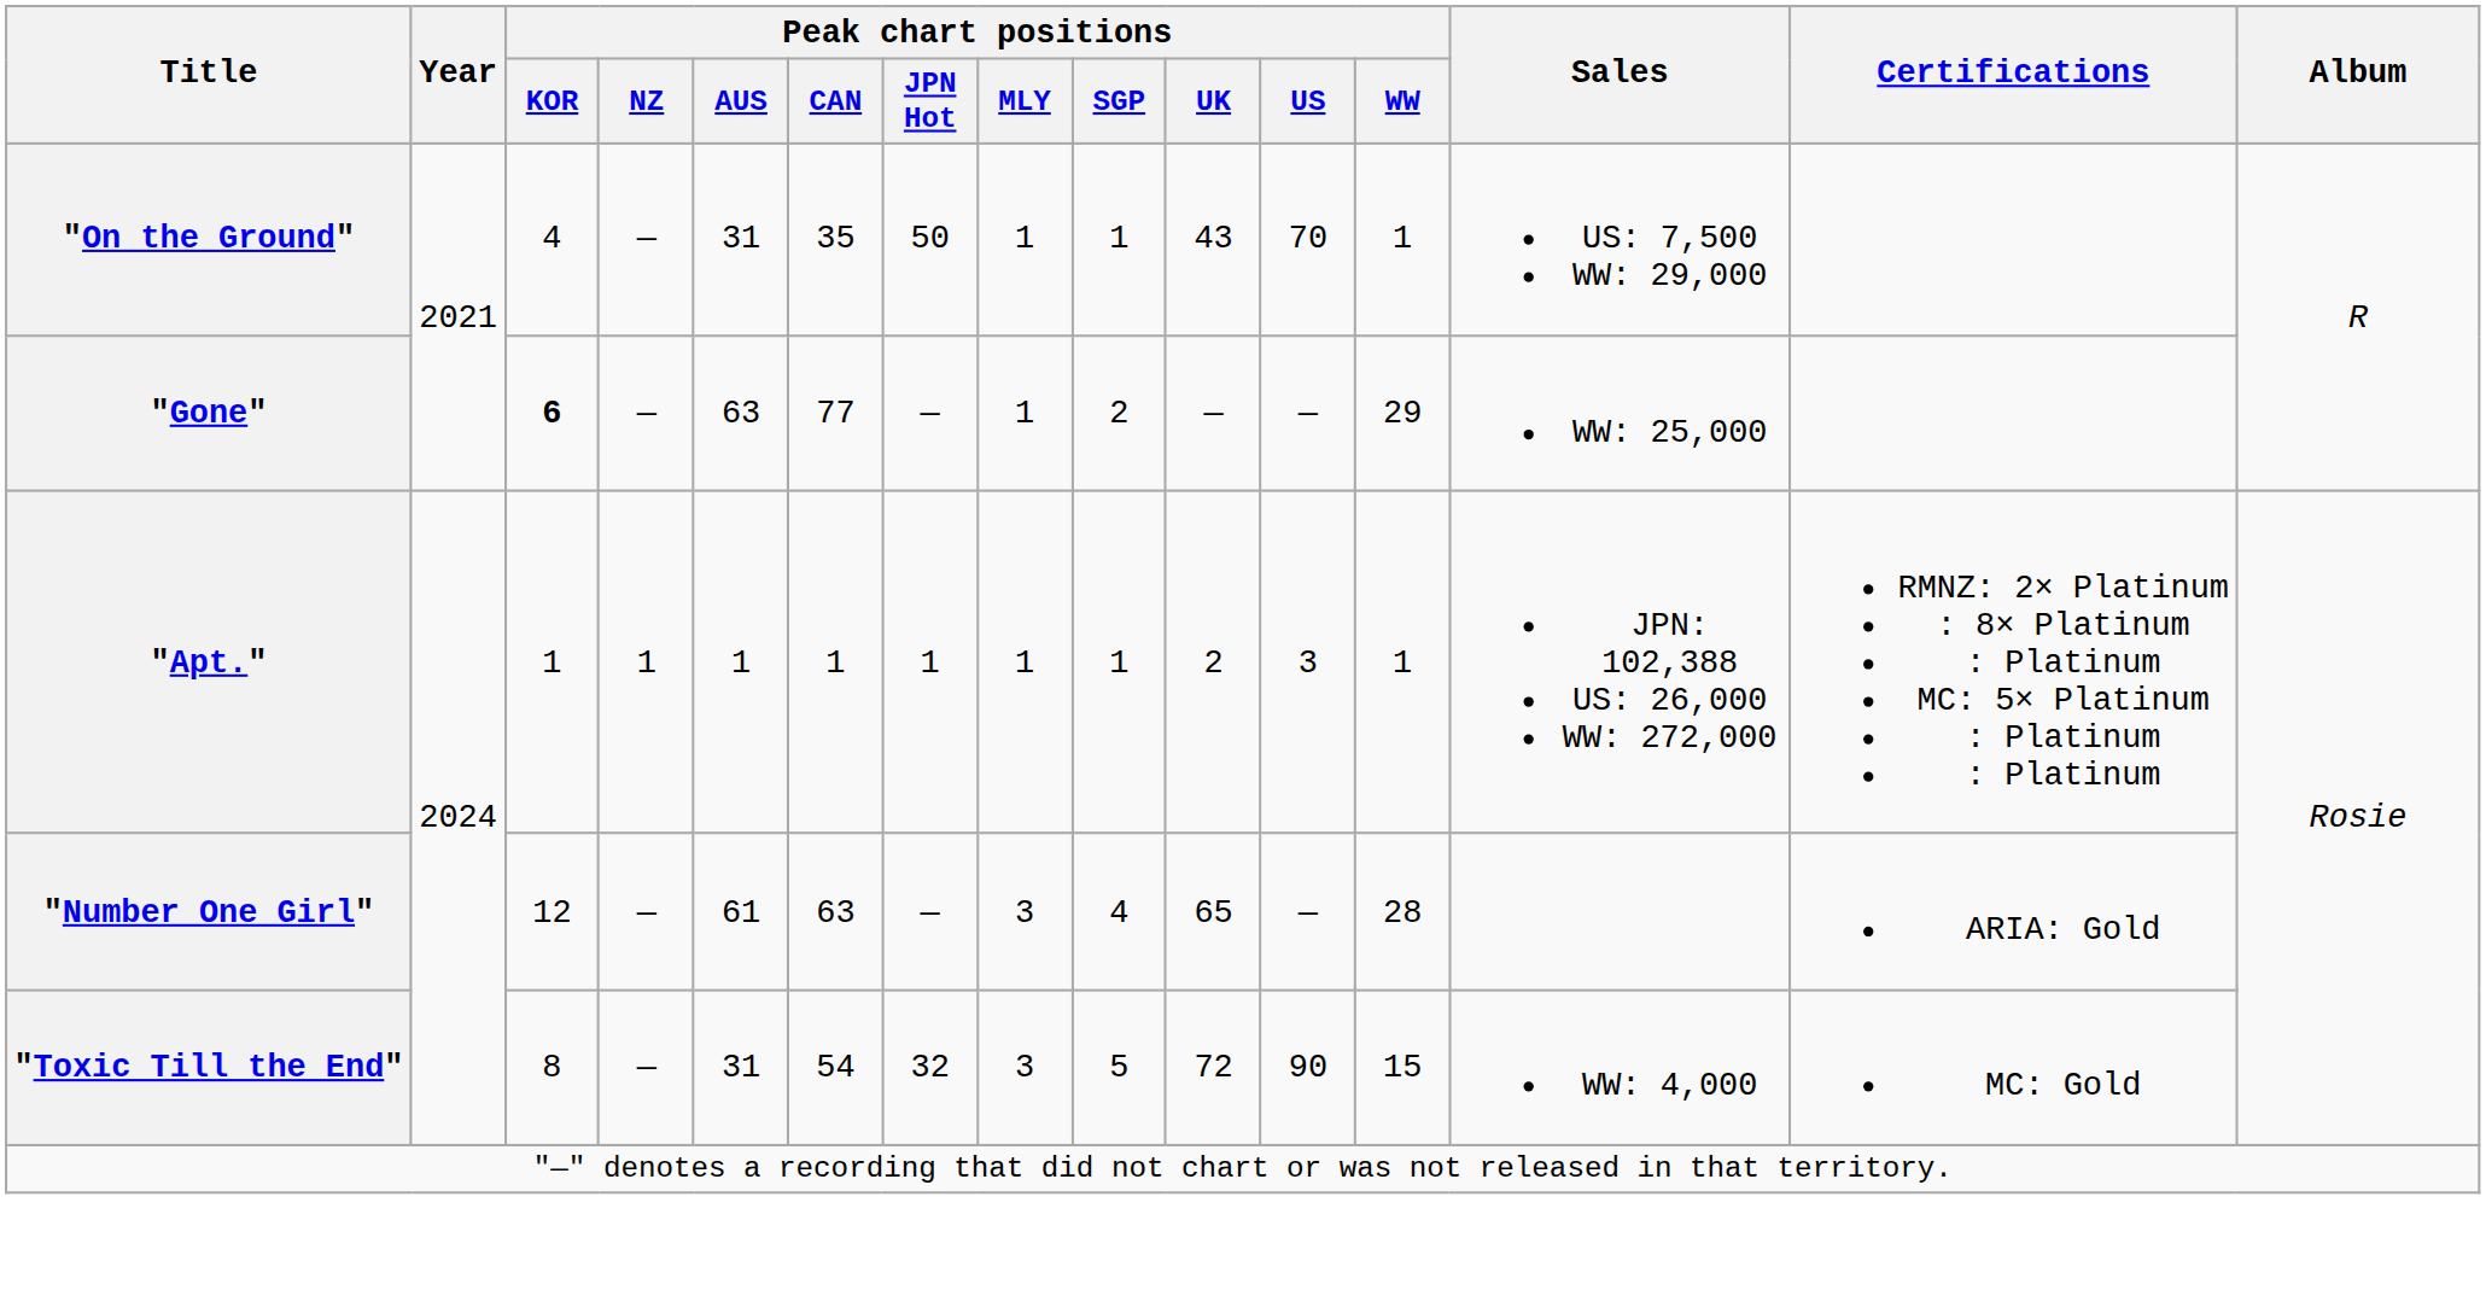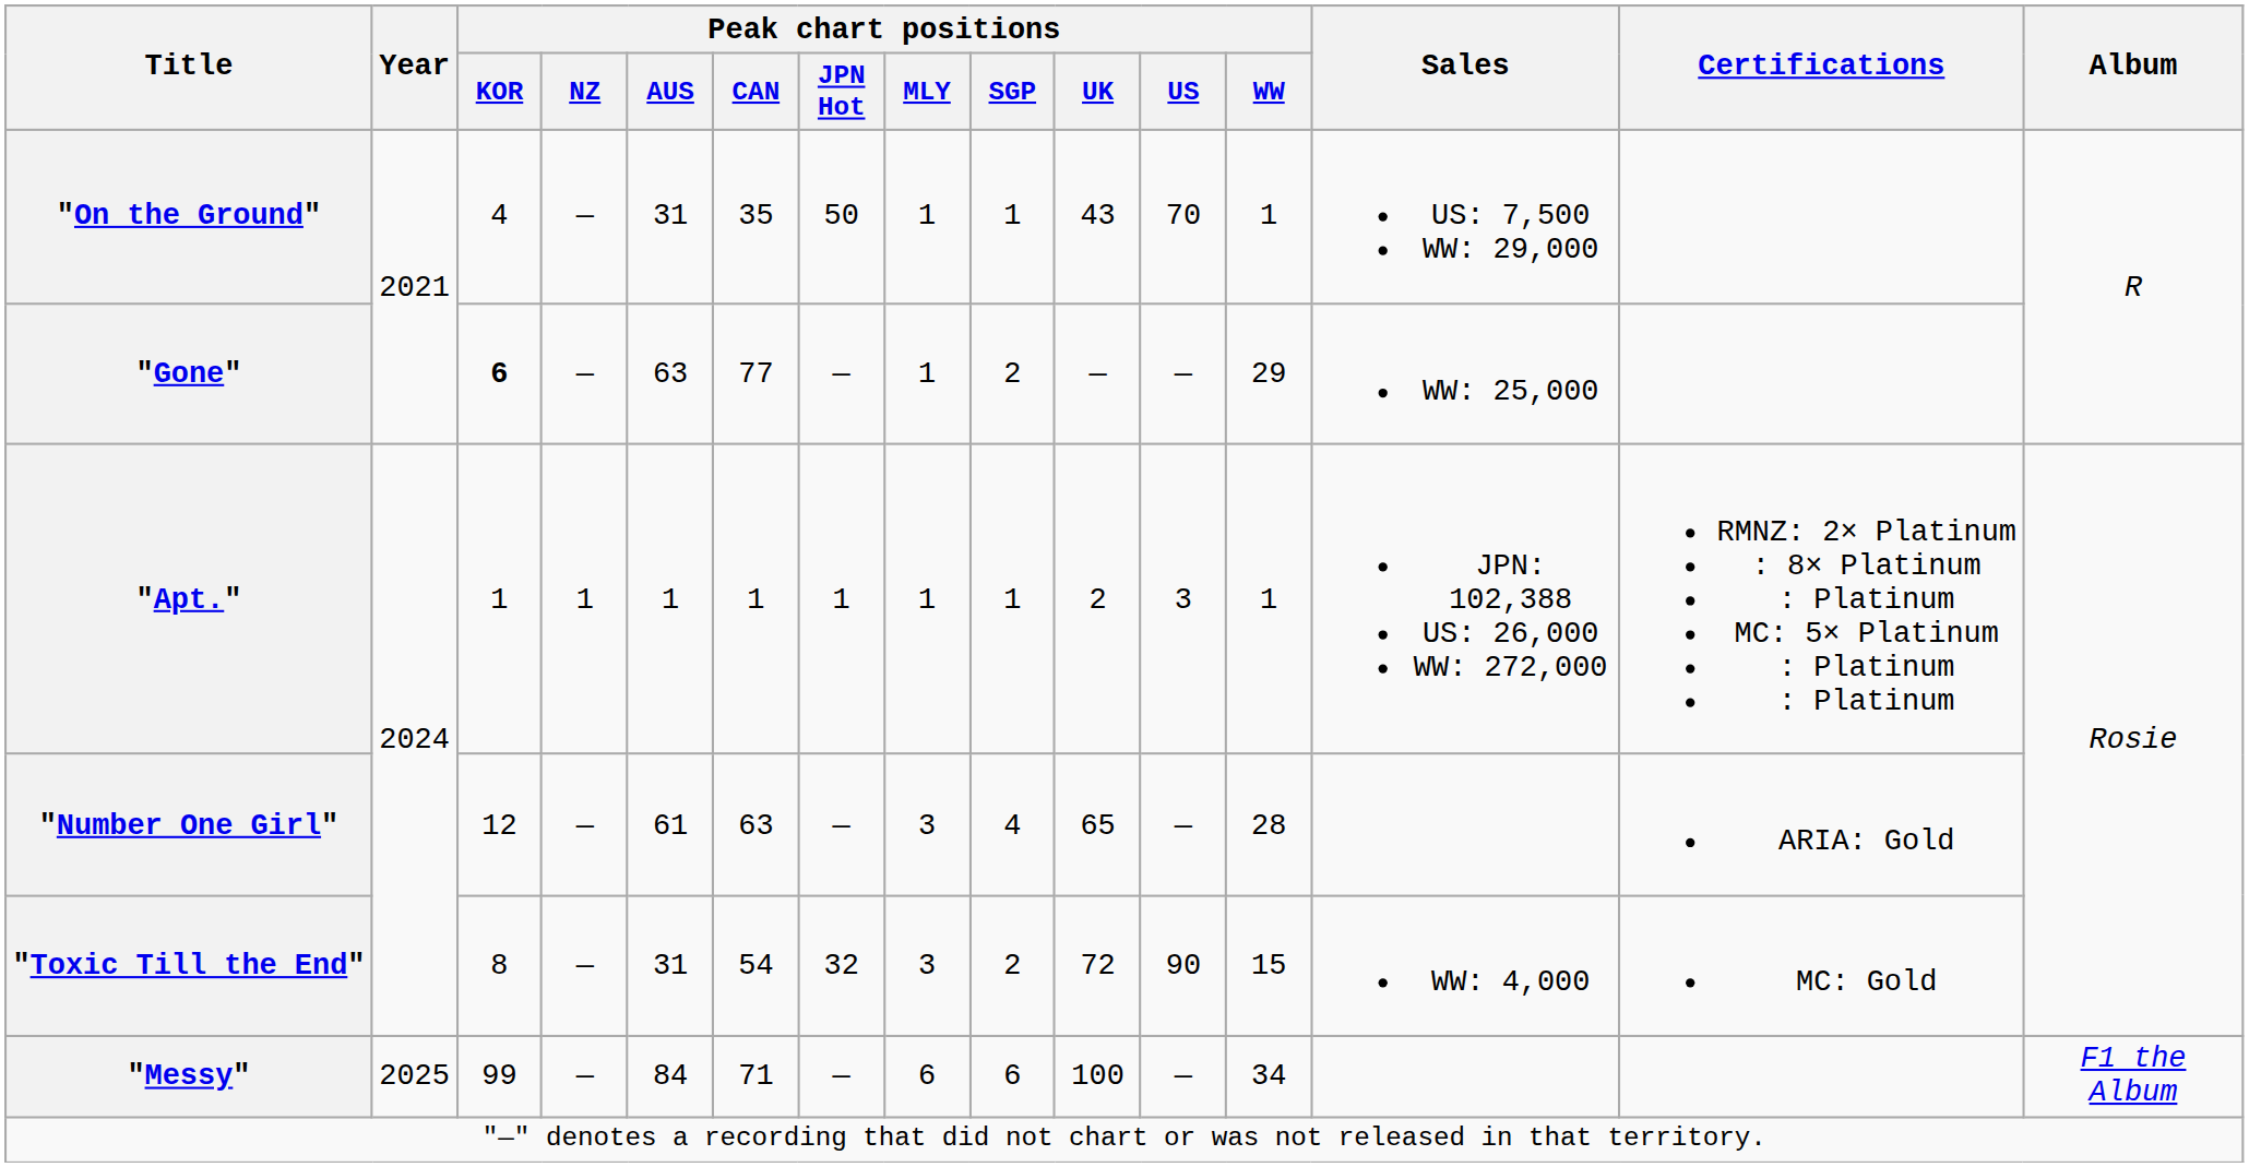 <table class="wikitable plainrowheaders" style="text-align:center">
 <tr>
 <th scope="col" rowspan="2">Title</th>
 <th scope="col" rowspan="2" style="width:2em">Year</th>
 <th scope="col" colspan="10">Peak chart positions</th>
 <th scope="col" rowspan="2" style="width:10em">Sales</th>
 <th scope="col" rowspan="2"><a href='#'>Certifications</a></th>
 <th scope="col" rowspan="2" style="width:7em">Album</th>
 </tr>
 <tr>
 <th scope="col" style="width:2.75em;font-size:90%"><a href='#'>KOR</a><br></th>
 <th scope="col" style="width:2.75em;font-size:90%"><a href='#'>NZ</a><br></th>
 <th scope="col" style="width:2.75em;font-size:90%"><a href='#'>AUS</a><br></th>
 <th scope="col" style="width:2.75em;font-size:90%"><a href='#'>CAN</a><br></th>
 <th scope="col" style="width:2.75em;font-size:90%"><a href='#'>JPN<br>Hot</a><br></th>
 <th scope="col" style="width:2.75em;font-size:90%"><a href='#'>MLY</a><br></th>
 <th scope="col" style="width:2.75em;font-size:90%"><a href='#'>SGP</a><br></th>
 <th scope="col" style="width:2.75em;font-size:90%"><a href='#'>UK</a><br></th>
 <th scope="col" style="width:2.75em;font-size:90%"><a href='#'>US</a><br></th>
 <th scope="col" style="width:2.75em;font-size:90%"><a href='#'>WW</a><br></th>
 </tr>
 <tr>
 <th scope="row">"<a href='#'>On the Ground</a>"</th>
 <td rowspan="2">2021</td>
 <td>4</td>
 <td>—</td>
 <td>31</td>
 <td>35</td>
 <td>50</td>
 <td>1</td>
 <td>1</td>
 <td>43</td>
 <td>70</td>
 <td>1</td>
 <td><br><ul><li>US: 7,500</li><li>WW: 29,000</li></ul></td>
 <td></td>
 <td rowspan="2"><em>R</em></td>
 </tr>
 <tr>
 <th scope="row">"<a href='#'>Gone</a>"</th>
 <td><strong>6</strong></td>
 <td>—</td>
 <td>63</td>
 <td>77</td>
 <td>—</td>
 <td>1</td>
 <td>2</td>
 <td>—</td>
 <td>—</td>
 <td>29</td>
 <td><br><ul><li>WW: 25,000</li></ul></td>
 </tr>
 <tr>
 <th scope="row">"<a href='#'>Apt.</a>"<br></th>
 <td rowspan="3">2024</td>
 <td>1</td>
 <td>1</td>
 <td>1</td>
 <td>1</td>
 <td>1</td>
 <td>1</td>
 <td>1</td>
 <td>2</td>
 <td>3</td>
 <td>1</td>
 <td><br><ul><li>JPN: 102,388</li><li>US: 26,000</li><li>WW: 272,000</li></ul></td>
 <td><br><ul><li>RMNZ: 2× Platinum</li><li><a href='#'></a>: 8× Platinum</li><li><a href='#'></a>: Platinum</li><li>MC: 5× Platinum</li><li><a href='#'></a>: Platinum</li><li><a href='#'></a>: Platinum</li></ul></td>
 <td rowspan="3"><em>Rosie</em></td>
 </tr>
 <tr>
 <th scope="row">"<a href='#'>Number One Girl</a>"</th>
 <td>12</td>
 <td>—</td>
 <td>61</td>
 <td>63</td>
 <td>—</td>
 <td>3</td>
 <td>4</td>
 <td>65</td>
 <td>—</td>
 <td>28</td>
 <td></td>
 <td><br><ul><li>ARIA: Gold</li></ul></td>
 </tr>
 <tr>
 <th scope="row">"<a href='#'>Toxic Till the End</a>"</th>
 <td>8</td>
 <td>—</td>
 <td>31</td>
 <td>54</td>
 <td>32</td>
 <td>3</td>
-<td>5</td>
+<td>2</td>
 <td>72</td>
 <td>90</td>
 <td>15</td>
 <td><br><ul><li>WW: 4,000</li></ul></td>
 <td><br><ul><li>MC: Gold</li></ul></td>
 </tr>
 <tr>
+<th scope="row">"<a href='#'>Messy</a>"</th>
+<td>2025</td>
+<td>99</td>
+<td>—</td>
+<td>84</td>
+<td>71</td>
+<td>—</td>
+<td>6</td>
+<td>6</td>
+<td>100</td>
+<td>—</td>
+<td>34</td>
+<td></td>
+<td></td>
+<td><em><a href='#'>F1 the Album</a></em></td>
+</tr>
+<tr>
 <td colspan="15" style="font-size:90%">"—" denotes a recording that did not chart or was not released in that territory.</td>
 </tr>
 </table>
